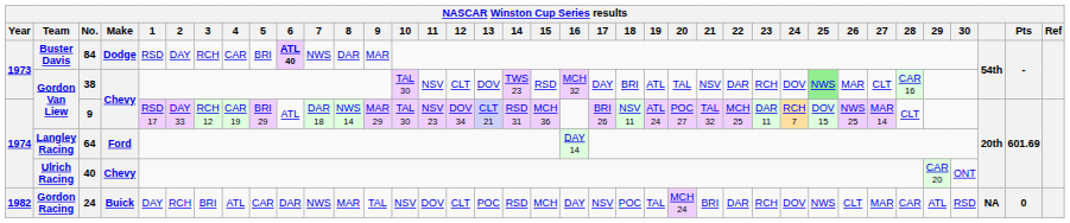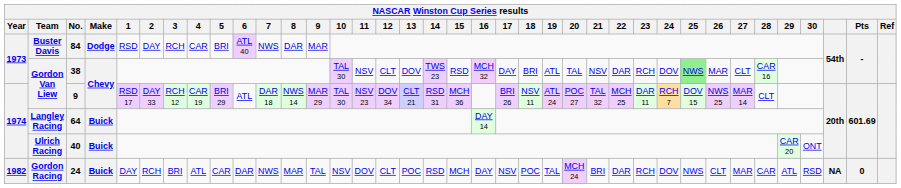 <table class="wikitable" style="text-align:center; font-size:75%">
 <tr>
 <th colspan=45><a href='#'>NASCAR</a> <a href='#'>Winston Cup Series</a> results</th>
 </tr>
 <tr>
 <th>Year</th>
 <th>Team</th>
 <th>No.</th>
 <th>Make</th>
 <th>1</th>
 <th>2</th>
 <th>3</th>
 <th>4</th>
 <th>5</th>
 <th>6</th>
 <th>7</th>
 <th>8</th>
 <th>9</th>
 <th>10</th>
 <th>11</th>
 <th>12</th>
 <th>13</th>
 <th>14</th>
 <th>15</th>
 <th>16</th>
 <th>17</th>
 <th>18</th>
 <th>19</th>
 <th>20</th>
 <th>21</th>
 <th>22</th>
 <th>23</th>
 <th>24</th>
 <th>25</th>
 <th>26</th>
 <th>27</th>
 <th>28</th>
 <th>29</th>
 <th>30</th>
 <th></th>
 <th>Pts</th>
 <th>Ref</th>
 </tr>
 <tr>
 <th rowspan=2><a href='#'>1973</a></th>
 <th><a href='#'>Buster Davis</a></th>
 <th>84</th>
 <th><a href='#'>Dodge</a></th>
 <td><a href='#'>RSD</a></td>
 <td><a href='#'>DAY</a></td>
 <td><a href='#'>RCH</a></td>
 <td><a href='#'>CAR</a></td>
 <td><a href='#'>BRI</a></td>
-<td style="background:#EFCFFF;"><strong><a href='#'>ATL</a><br><small>40</small></strong></td>
+<td style="background:#EFCFFF;"><a href='#'>ATL</a><br><small>40</small></td>
 <td><a href='#'>NWS</a></td>
 <td><a href='#'>DAR</a></td>
 <td><a href='#'>MAR</a></td>
 <td colspan=21></td>
 <th rowspan=2>54th</th>
 <th rowspan=2>-</th>
 <th rowspan=2></th>
 </tr>
 <tr>
 <th rowspan=2><a href='#'>Gordon Van Liew</a></th>
 <th>38</th>
 <th rowspan=2><a href='#'>Chevy</a></th>
 <td colspan=9></td>
 <td style="background:#EFCFFF;"><a href='#'>TAL</a><br><small>30</small></td>
 <td><a href='#'>NSV</a></td>
 <td><a href='#'>CLT</a></td>
 <td><a href='#'>DOV</a></td>
 <td style="background:#EFCFFF;"><a href='#'>TWS</a><br><small>23</small></td>
 <td><a href='#'>RSD</a></td>
 <td style="background:#EFCFFF;"><a href='#'>MCH</a><br><small>32</small></td>
 <td><a href='#'>DAY</a></td>
 <td><a href='#'>BRI</a></td>
 <td><a href='#'>ATL</a></td>
 <td><a href='#'>TAL</a></td>
 <td><a href='#'>NSV</a></td>
 <td><a href='#'>DAR</a></td>
 <td><a href='#'>RCH</a></td>
 <td><a href='#'>DOV</a></td>
 <td style="background: lightgreen;"><a href='#'>NWS</a></td>
 <td><a href='#'>MAR</a></td>
 <td><a href='#'>CLT</a></td>
 <td style="background:#DFFFDF;"><a href='#'>CAR</a><br><small>16</small></td>
 <td colspan=2></td>
 </tr>
 <tr>
 <th rowspan=3><a href='#'>1974</a></th>
 <th>9</th>
 <td style="background:#EFCFFF;"><a href='#'>RSD</a><br><small>17</small></td>
 <td style="background:#EFCFFF;"><a href='#'>DAY</a><br><small>33</small></td>
 <td style="background:#DFFFDF;"><a href='#'>RCH</a><br><small>12</small></td>
 <td style="background:#DFFFDF;"><a href='#'>CAR</a><br><small>19</small></td>
 <td style="background:#EFCFFF;"><a href='#'>BRI</a><br><small>29</small></td>
 <td><a href='#'>ATL</a></td>
 <td style="background:#DFFFDF;"><a href='#'>DAR</a><br><small>18</small></td>
 <td style="background:#DFFFDF;"><a href='#'>NWS</a><br><small>14</small></td>
 <td style="background:#EFCFFF;"><a href='#'>MAR</a><br><small>29</small></td>
 <td style="background:#EFCFFF;"><a href='#'>TAL</a><br><small>30</small></td>
 <td style="background:#EFCFFF;"><a href='#'>NSV</a><br><small>23</small></td>
 <td style="background:#EFCFFF;"><a href='#'>DOV</a><br><small>34</small></td>
 <td style="background:#CFCFFF;"><a href='#'>CLT</a><br><small>21</small></td>
 <td style="background:#EFCFFF;"><a href='#'>RSD</a><br><small>31</small></td>
 <td style="background:#EFCFFF;"><a href='#'>MCH</a><br><small>36</small></td>
 <td></td>
 <td style="background:#EFCFFF;"><a href='#'>BRI</a><br><small>26</small></td>
 <td style="background:#DFFFDF;"><a href='#'>NSV</a><br><small>11</small></td>
 <td style="background:#EFCFFF;"><a href='#'>ATL</a><br><small>24</small></td>
 <td style="background:#EFCFFF;"><a href='#'>POC</a><br><small>27</small></td>
 <td style="background:#EFCFFF;"><a href='#'>TAL</a><br><small>32</small></td>
 <td style="background:#EFCFFF;"><a href='#'>MCH</a><br><small>25</small></td>
 <td style="background:#DFFFDF;"><a href='#'>DAR</a><br><small>11</small></td>
 <td style="background:#FFDF9F;"><a href='#'>RCH</a><br><small>7</small></td>
 <td style="background:#DFFFDF;"><a href='#'>DOV</a><br><small>15</small></td>
 <td style="background:#EFCFFF;"><a href='#'>NWS</a><br><small>25</small></td>
 <td style="background:#EFCFFF;"><a href='#'>MAR</a><br><small>14</small></td>
 <td><a href='#'>CLT</a></td>
 <td colspan=2></td>
 <th rowspan=3>20th</th>
 <th rowspan=3>601.69</th>
 <th rowspan=3></th>
 </tr>
 <tr>
 <th><a href='#'>Langley Racing</a></th>
 <th>64</th>
-<th><a href='#'>Ford</a></th>
+<th><a href='#'>Buick</a></th>
 <td colspan=15></td>
 <td style="background:#DFFFDF;"><a href='#'>DAY</a><br><small>14</small></td>
 <td colspan=14></td>
 </tr>
 <tr>
 <th><a href='#'>Ulrich Racing</a></th>
 <th>40</th>
-<th><a href='#'>Chevy</a></th>
+<th><a href='#'>Buick</a></th>
 <td colspan=28></td>
 <td style="background:#DFFFDF;"><a href='#'>CAR</a><br><small>20</small></td>
 <td><a href='#'>ONT</a></td>
 </tr>
 <tr>
 <th><a href='#'>1982</a></th>
 <th><a href='#'>Gordon Racing</a></th>
 <th>24</th>
 <th><a href='#'>Buick</a></th>
 <td><a href='#'>DAY</a></td>
 <td><a href='#'>RCH</a></td>
 <td><a href='#'>BRI</a></td>
 <td><a href='#'>ATL</a></td>
 <td><a href='#'>CAR</a></td>
 <td><a href='#'>DAR</a></td>
 <td><a href='#'>NWS</a></td>
 <td><a href='#'>MAR</a></td>
 <td><a href='#'>TAL</a></td>
 <td><a href='#'>NSV</a></td>
 <td><a href='#'>DOV</a></td>
 <td><a href='#'>CLT</a></td>
 <td><a href='#'>POC</a></td>
 <td><a href='#'>RSD</a></td>
 <td><a href='#'>MCH</a></td>
 <td><a href='#'>DAY</a></td>
 <td><a href='#'>NSV</a></td>
 <td><a href='#'>POC</a></td>
 <td><a href='#'>TAL</a></td>
 <td style="background:#EFCFFF;"><a href='#'>MCH</a><br><small>24</small></td>
 <td><a href='#'>BRI</a></td>
 <td><a href='#'>DAR</a></td>
 <td><a href='#'>RCH</a></td>
 <td><a href='#'>DOV</a></td>
 <td><a href='#'>NWS</a></td>
 <td><a href='#'>CLT</a></td>
 <td><a href='#'>MAR</a></td>
 <td><a href='#'>CAR</a></td>
 <td><a href='#'>ATL</a></td>
 <td><a href='#'>RSD</a></td>
 <th>NA</th>
 <th>0</th>
 <th></th>
 </tr>
 </table>
